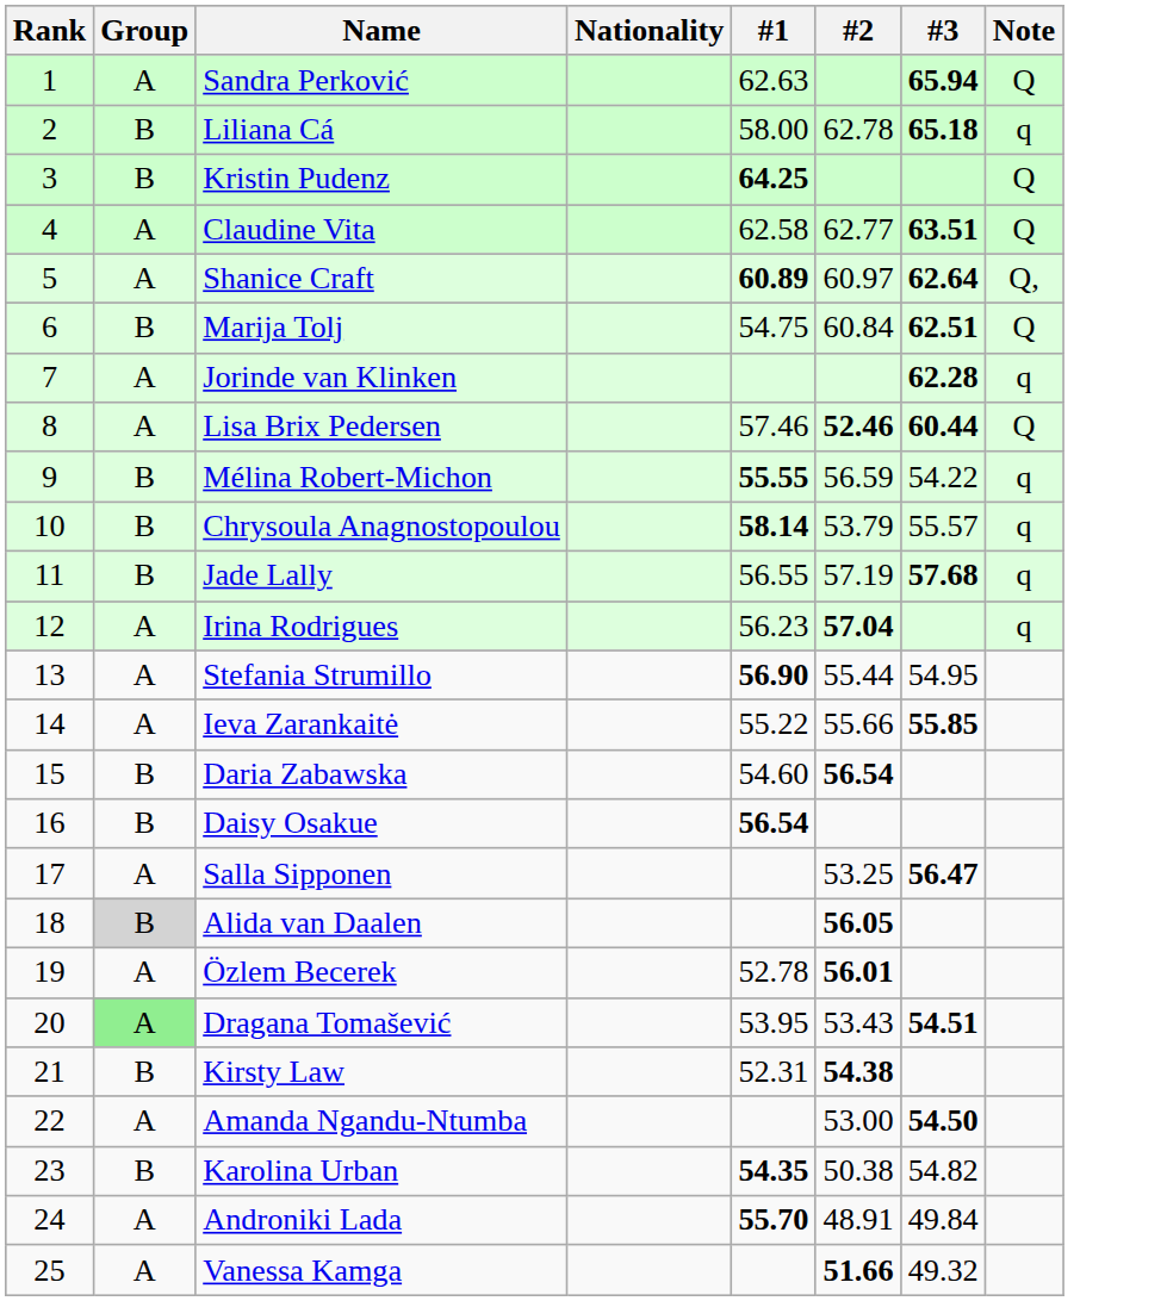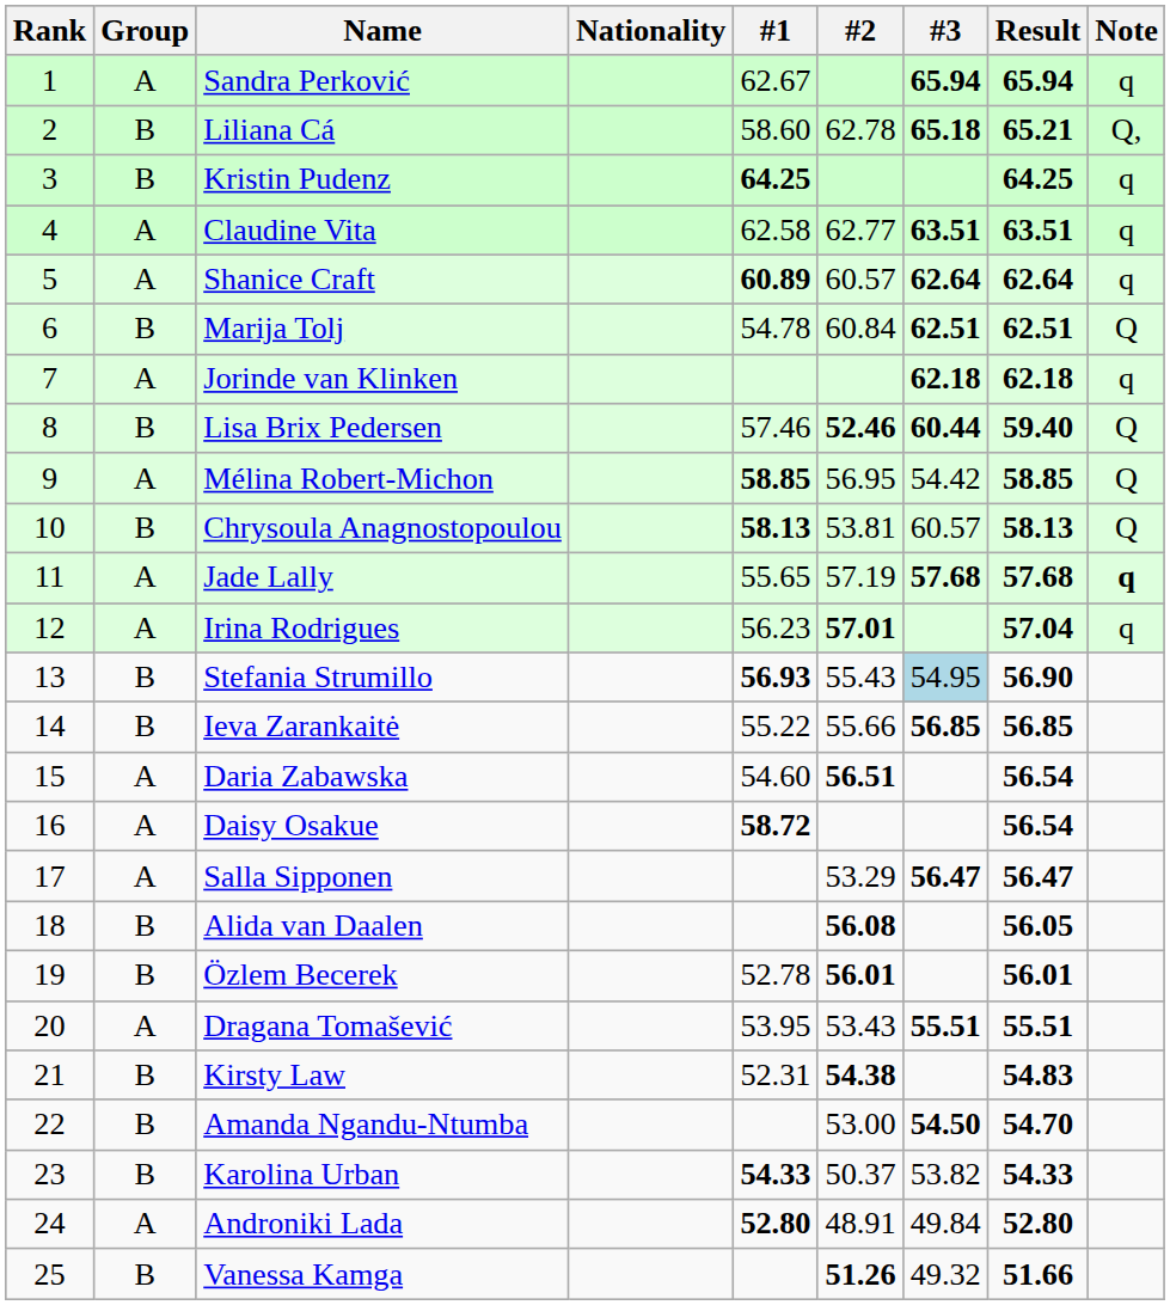 <table class="wikitable sortable" style="text-align:center">
 <tr>
 <th>Rank</th>
 <th>Group</th>
 <th>Name</th>
 <th>Nationality</th>
 <th>#1</th>
 <th>#2</th>
 <th>#3</th>
+<th>Result</th>
 <th>Note</th>
 </tr>
 <tr bgcolor=ccffcc>
 <td>1</td>
 <td>A</td>
 <td align=left><a href='#'>Sandra Perković</a></td>
 <td align=left></td>
-<td>62.63</td>
+<td>62.67</td>
 <td></td>
 <td><strong>65.94</strong></td>
-<td>Q</td>
+<td><strong>65.94</strong></td>
+<td>q</td>
 </tr>
 <tr bgcolor=ccffcc>
 <td>2</td>
 <td>B</td>
 <td align=left><a href='#'>Liliana Cá</a></td>
 <td align=left></td>
-<td>58.00</td>
+<td>58.60</td>
 <td>62.78</td>
 <td><strong>65.18</strong></td>
-<td>q</td>
+<td><strong>65.21</strong></td>
+<td>Q, </td>
 </tr>
 <tr bgcolor=ccffcc>
 <td>3</td>
 <td>B</td>
 <td align=left><a href='#'>Kristin Pudenz</a></td>
 <td align=left></td>
 <td><strong>64.25</strong></td>
 <td></td>
 <td></td>
-<td>Q</td>
+<td><strong>64.25</strong></td>
+<td>q</td>
 </tr>
 <tr bgcolor=ccffcc>
 <td>4</td>
 <td>A</td>
 <td align=left><a href='#'>Claudine Vita</a></td>
 <td align=left></td>
 <td>62.58</td>
 <td>62.77</td>
 <td><strong>63.51</strong></td>
-<td>Q</td>
+<td><strong>63.51</strong></td>
+<td>q</td>
 </tr>
 <tr bgcolor=ddffdd>
 <td>5</td>
 <td>A</td>
 <td align=left><a href='#'>Shanice Craft</a></td>
 <td align=left></td>
 <td><strong>60.89</strong></td>
-<td>60.97</td>
+<td>60.57</td>
 <td><strong>62.64</strong></td>
-<td>Q, </td>
+<td><strong>62.64</strong></td>
+<td>q</td>
 </tr>
 <tr bgcolor=ddffdd>
 <td>6</td>
 <td>B</td>
 <td align=left><a href='#'>Marija Tolj</a></td>
 <td align=left></td>
-<td>54.75</td>
+<td>54.78</td>
 <td>60.84</td>
+<td><strong>62.51</strong></td>
 <td><strong>62.51</strong></td>
 <td>Q</td>
 </tr>
 <tr bgcolor=ddffdd>
 <td>7</td>
 <td>A</td>
 <td align=left><a href='#'>Jorinde van Klinken</a></td>
 <td align=left></td>
 <td></td>
 <td></td>
-<td><strong>62.28</strong></td>
+<td><strong>62.18</strong></td>
+<td><strong>62.18</strong></td>
 <td>q</td>
 </tr>
 <tr bgcolor=ddffdd>
 <td>8</td>
-<td>A</td>
+<td>B</td>
 <td align=left><a href='#'>Lisa Brix Pedersen</a></td>
 <td align=left></td>
 <td>57.46</td>
 <td><strong>52.46</strong></td>
 <td><strong>60.44</strong></td>
+<td><strong>59.40</strong></td>
 <td>Q</td>
 </tr>
 <tr bgcolor=ddffdd>
 <td>9</td>
-<td>B</td>
+<td>A</td>
 <td align=left><a href='#'>Mélina Robert-Michon</a></td>
 <td align=left></td>
-<td><strong>55.55</strong></td>
-<td>56.59</td>
-<td>54.22</td>
-<td>q</td>
+<td><strong>58.85</strong></td>
+<td>56.95</td>
+<td>54.42</td>
+<td><strong>58.85</strong></td>
+<td>Q</td>
 </tr>
 <tr bgcolor=ddffdd>
 <td>10</td>
 <td>B</td>
 <td align=left><a href='#'>Chrysoula Anagnostopoulou</a></td>
 <td align=left></td>
-<td><strong>58.14</strong></td>
-<td>53.79</td>
-<td>55.57</td>
-<td>q</td>
+<td><strong>58.13</strong></td>
+<td>53.81</td>
+<td>60.57</td>
+<td><strong>58.13</strong></td>
+<td>Q</td>
 </tr>
 <tr bgcolor=ddffdd>
 <td>11</td>
-<td>B</td>
+<td>A</td>
 <td align=left><a href='#'>Jade Lally</a></td>
 <td align=left></td>
-<td>56.55</td>
+<td>55.65</td>
 <td>57.19</td>
 <td><strong>57.68</strong></td>
-<td>q</td>
+<td><strong>57.68</strong></td>
+<td><strong>q</strong></td>
 </tr>
 <tr bgcolor=ddffdd>
 <td>12</td>
 <td>A</td>
 <td align=left><a href='#'>Irina Rodrigues</a></td>
 <td align=left></td>
 <td>56.23</td>
+<td><strong>57.01</strong></td>
+<td></td>
 <td><strong>57.04</strong></td>
-<td></td>
 <td>q</td>
 </tr>
 <tr>
 <td>13</td>
-<td>A</td>
+<td>B</td>
 <td align=left><a href='#'>Stefania Strumillo</a></td>
 <td align=left></td>
+<td><strong>56.93</strong></td>
+<td>55.43</td>
+<td style="background: lightblue;">54.95</td>
 <td><strong>56.90</strong></td>
-<td>55.44</td>
-<td>54.95</td>
 <td></td>
 </tr>
 <tr>
 <td>14</td>
-<td>A</td>
+<td>B</td>
 <td align=left><a href='#'>Ieva Zarankaitė</a></td>
 <td align=left></td>
 <td>55.22</td>
 <td>55.66</td>
-<td><strong>55.85</strong></td>
+<td><strong>56.85</strong></td>
+<td><strong>56.85</strong></td>
 <td></td>
 </tr>
 <tr>
 <td>15</td>
-<td>B</td>
+<td>A</td>
 <td align=left><a href='#'>Daria Zabawska</a></td>
 <td align=left></td>
 <td>54.60</td>
+<td><strong>56.51</strong></td>
+<td></td>
 <td><strong>56.54</strong></td>
-<td></td>
 <td></td>
 </tr>
 <tr>
 <td>16</td>
-<td>B</td>
+<td>A</td>
 <td align=left><a href='#'>Daisy Osakue</a></td>
 <td align=left></td>
-<td><strong>56.54</strong></td>
+<td><strong>58.72</strong></td>
 <td></td>
 <td></td>
+<td><strong>56.54</strong></td>
 <td></td>
 </tr>
 <tr>
 <td>17</td>
 <td>A</td>
 <td align=left><a href='#'>Salla Sipponen</a></td>
 <td align=left></td>
 <td></td>
-<td>53.25</td>
+<td>53.29</td>
+<td><strong>56.47</strong></td>
 <td><strong>56.47</strong></td>
 <td></td>
 </tr>
 <tr>
 <td>18</td>
-<td style="background: lightgrey;">B</td>
+<td>B</td>
 <td align=left><a href='#'>Alida van Daalen</a></td>
 <td align=left></td>
 <td></td>
+<td><strong>56.08</strong></td>
+<td></td>
 <td><strong>56.05</strong></td>
-<td></td>
 <td></td>
 </tr>
 <tr>
 <td>19</td>
-<td>A</td>
+<td>B</td>
 <td align=left><a href='#'>Özlem Becerek</a></td>
 <td align=left></td>
 <td>52.78</td>
 <td><strong>56.01</strong></td>
 <td></td>
+<td><strong>56.01</strong></td>
 <td></td>
 </tr>
 <tr>
 <td>20</td>
-<td style="background: lightgreen;">A</td>
+<td>A</td>
 <td align=left><a href='#'>Dragana Tomašević</a></td>
 <td align=left></td>
 <td>53.95</td>
 <td>53.43</td>
-<td><strong>54.51</strong></td>
+<td><strong>55.51</strong></td>
+<td><strong>55.51</strong></td>
 <td></td>
 </tr>
 <tr>
 <td>21</td>
 <td>B</td>
 <td align=left><a href='#'>Kirsty Law</a></td>
 <td align=left></td>
 <td>52.31</td>
 <td><strong>54.38</strong></td>
 <td></td>
+<td><strong>54.83</strong></td>
 <td></td>
 </tr>
 <tr>
 <td>22</td>
-<td>A</td>
+<td>B</td>
 <td align=left><a href='#'>Amanda Ngandu-Ntumba</a></td>
 <td align=left></td>
 <td></td>
 <td>53.00</td>
 <td><strong>54.50 </strong></td>
+<td><strong>54.70</strong></td>
 <td></td>
 </tr>
 <tr>
 <td>23</td>
 <td>B</td>
 <td align=left><a href='#'>Karolina Urban</a></td>
 <td align=left></td>
-<td><strong>54.35</strong></td>
-<td>50.38</td>
-<td>54.82</td>
+<td><strong>54.33</strong></td>
+<td>50.37</td>
+<td>53.82</td>
+<td><strong>54.33</strong></td>
 <td></td>
 </tr>
 <tr>
 <td>24</td>
 <td>A</td>
 <td align=left><a href='#'>Androniki Lada</a></td>
 <td align=left></td>
-<td><strong>55.70</strong></td>
+<td><strong>52.80</strong></td>
 <td>48.91</td>
 <td>49.84</td>
+<td><strong>52.80</strong></td>
 <td></td>
 </tr>
 <tr>
 <td>25</td>
-<td>A</td>
+<td>B</td>
 <td align=left><a href='#'>Vanessa Kamga</a></td>
 <td align=left></td>
 <td></td>
+<td><strong>51.26</strong></td>
+<td>49.32</td>
 <td><strong>51.66</strong></td>
-<td>49.32</td>
 <td></td>
 </tr>
 </table>
